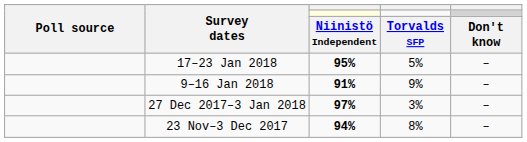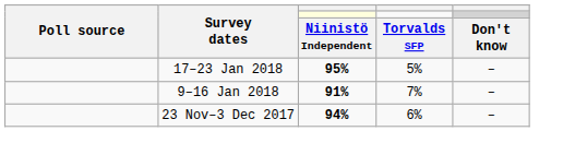 <table class="wikitable" style="text-align:center;font-size:85%;line-height:14px;">
 <tr bgcolor=lightgray>
 <th rowspan="3" style="width:125px;">Poll source</th>
 <th rowspan="3">Survey<br>dates</th>
 <th style="width:60px;"></th>
 <th style="width:60px;"></th>
 <th style="width:60px;"></th>
 </tr>
 <tr>
 <td bgcolor=#FFFFDD></td>
 <td bgcolor=></td>
 <td bgcolor=lightgray></td>
 </tr>
 <tr>
 <th><a href='#'>Niinistö</a><br><small>Independent</small></th>
 <th><a href='#'>Torvalds</a><br><small><a href='#'>SFP</a></small></th>
 <th>Don't know</th>
 </tr>
 <tr>
 <td></td>
 <td>17–23 Jan 2018</td>
 <td><strong>95%</strong></td>
 <td>5%</td>
 <td>–</td>
 </tr>
 <tr>
 <td></td>
 <td>9–16 Jan 2018</td>
 <td><strong>91%</strong></td>
-<td>9%</td>
-<td>–</td>
-</tr>
-<tr>
-<td></td>
-<td>27 Dec 2017–3 Jan 2018</td>
-<td><strong>97%</strong></td>
-<td>3%</td>
+<td>7%</td>
 <td>–</td>
 </tr>
 <tr>
 <td></td>
 <td>23 Nov–3 Dec 2017</td>
 <td><strong>94%</strong></td>
-<td>8%</td>
+<td>6%</td>
 <td>–</td>
 </tr>
 </table>
